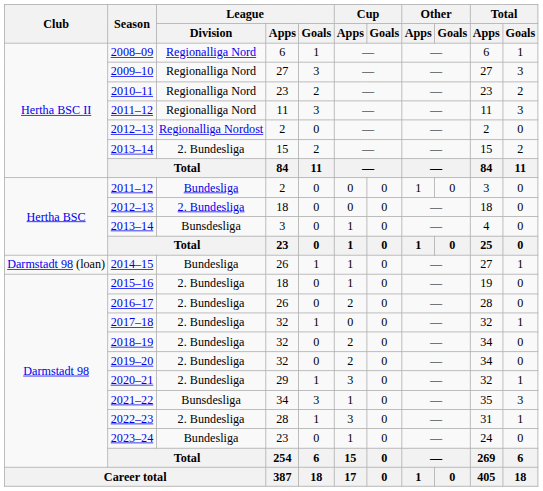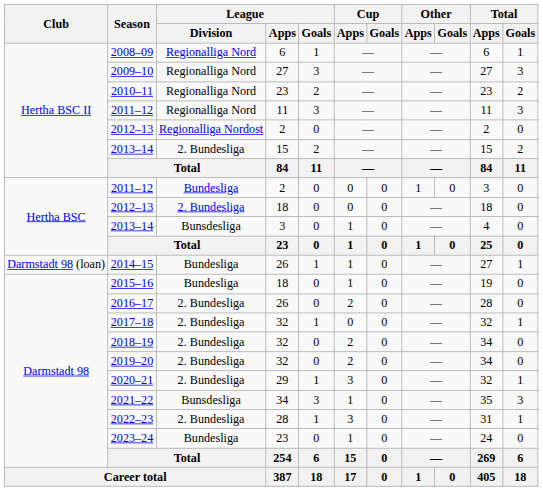 <table class="wikitable" style="text-align:center">
 <tr>
 <th rowspan="2">Club</th>
 <th rowspan="2">Season</th>
 <th colspan="3">League</th>
 <th colspan="2">Cup</th>
 <th colspan="2">Other</th>
 <th colspan="2">Total</th>
 </tr>
 <tr>
 <th>Division</th>
 <th>Apps</th>
 <th>Goals</th>
 <th>Apps</th>
 <th>Goals</th>
 <th>Apps</th>
 <th>Goals</th>
 <th>Apps</th>
 <th>Goals</th>
 </tr>
 <tr>
 <td rowspan="7"><a href='#'>Hertha BSC II</a></td>
 <td><a href='#'>2008–09</a></td>
 <td><a href='#'>Regionalliga Nord</a></td>
 <td>6</td>
 <td>1</td>
 <td colspan="2">—</td>
 <td colspan="2">—</td>
 <td>6</td>
 <td>1</td>
 </tr>
 <tr>
 <td><a href='#'>2009–10</a></td>
 <td>Regionalliga Nord</td>
 <td>27</td>
 <td>3</td>
 <td colspan="2">—</td>
 <td colspan="2">—</td>
 <td>27</td>
 <td>3</td>
 </tr>
 <tr>
 <td><a href='#'>2010–11</a></td>
 <td>Regionalliga Nord</td>
 <td>23</td>
 <td>2</td>
 <td colspan="2">—</td>
 <td colspan="2">—</td>
 <td>23</td>
 <td>2</td>
 </tr>
 <tr>
 <td><a href='#'>2011–12</a></td>
 <td>Regionalliga Nord</td>
 <td>11</td>
 <td>3</td>
 <td colspan="2">—</td>
 <td colspan="2">—</td>
 <td>11</td>
 <td>3</td>
 </tr>
 <tr>
 <td><a href='#'>2012–13</a></td>
 <td><a href='#'>Regionalliga Nordost</a></td>
 <td>2</td>
 <td>0</td>
 <td colspan="2">—</td>
 <td colspan="2">—</td>
 <td>2</td>
 <td>0</td>
 </tr>
 <tr>
 <td><a href='#'>2013–14</a></td>
 <td>2. Bundesliga</td>
 <td>15</td>
 <td>2</td>
 <td colspan="2">—</td>
 <td colspan="2">—</td>
 <td>15</td>
 <td>2</td>
 </tr>
 <tr>
 <th colspan="2">Total</th>
 <th>84</th>
 <th>11</th>
 <th colspan="2">—</th>
 <th colspan="2">—</th>
 <th>84</th>
 <th>11</th>
 </tr>
 <tr>
 <td rowspan="4"><a href='#'>Hertha BSC</a></td>
 <td><a href='#'>2011–12</a></td>
 <td><a href='#'>Bundesliga</a></td>
 <td>2</td>
 <td>0</td>
 <td>0</td>
 <td>0</td>
 <td>1</td>
 <td>0</td>
 <td>3</td>
 <td>0</td>
 </tr>
 <tr>
 <td><a href='#'>2012–13</a></td>
 <td><a href='#'>2. Bundesliga</a></td>
 <td>18</td>
 <td>0</td>
 <td>0</td>
 <td>0</td>
 <td colspan="2">—</td>
 <td>18</td>
 <td>0</td>
 </tr>
 <tr>
 <td><a href='#'>2013–14</a></td>
 <td>Bunsdesliga</td>
 <td>3</td>
 <td>0</td>
 <td>1</td>
 <td>0</td>
 <td colspan="2">—</td>
 <td>4</td>
 <td>0</td>
 </tr>
 <tr>
 <th colspan="2">Total</th>
 <th>23</th>
 <th>0</th>
 <th>1</th>
 <th>0</th>
 <th>1</th>
 <th>0</th>
 <th>25</th>
 <th>0</th>
 </tr>
 <tr>
 <td><a href='#'>Darmstadt 98</a> (loan)</td>
 <td><a href='#'>2014–15</a></td>
 <td>Bundesliga</td>
 <td>26</td>
 <td>1</td>
 <td>1</td>
 <td>0</td>
 <td colspan="2">—</td>
 <td>27</td>
 <td>1</td>
 </tr>
 <tr>
 <td rowspan="10"><a href='#'>Darmstadt 98</a></td>
 <td><a href='#'>2015–16</a></td>
-<td>2. Bundesliga</td>
+<td>Bundesliga</td>
 <td>18</td>
 <td>0</td>
 <td>1</td>
 <td>0</td>
 <td colspan="2">—</td>
 <td>19</td>
 <td>0</td>
 </tr>
 <tr>
 <td><a href='#'>2016–17</a></td>
 <td>2. Bundesliga</td>
 <td>26</td>
 <td>0</td>
 <td>2</td>
 <td>0</td>
 <td colspan="2">—</td>
 <td>28</td>
 <td>0</td>
 </tr>
 <tr>
 <td><a href='#'>2017–18</a></td>
 <td>2. Bundesliga</td>
 <td>32</td>
 <td>1</td>
 <td>0</td>
 <td>0</td>
 <td colspan="2">—</td>
 <td>32</td>
 <td>1</td>
 </tr>
 <tr>
 <td><a href='#'>2018–19</a></td>
 <td>2. Bundesliga</td>
 <td>32</td>
 <td>0</td>
 <td>2</td>
 <td>0</td>
 <td colspan="2">—</td>
 <td>34</td>
 <td>0</td>
 </tr>
 <tr>
 <td><a href='#'>2019–20</a></td>
 <td>2. Bundesliga</td>
 <td>32</td>
 <td>0</td>
 <td>2</td>
 <td>0</td>
 <td colspan="2">—</td>
 <td>34</td>
 <td>0</td>
 </tr>
 <tr>
 <td><a href='#'>2020–21</a></td>
 <td>2. Bundesliga</td>
 <td>29</td>
 <td>1</td>
 <td>3</td>
 <td>0</td>
 <td colspan="2">—</td>
 <td>32</td>
 <td>1</td>
 </tr>
 <tr>
 <td><a href='#'>2021–22</a></td>
 <td>Bunsdesliga</td>
 <td>34</td>
 <td>3</td>
 <td>1</td>
 <td>0</td>
 <td colspan="2">—</td>
 <td>35</td>
 <td>3</td>
 </tr>
 <tr>
 <td><a href='#'>2022–23</a></td>
 <td>2. Bundesliga</td>
 <td>28</td>
 <td>1</td>
 <td>3</td>
 <td>0</td>
 <td colspan="2">—</td>
 <td>31</td>
 <td>1</td>
 </tr>
 <tr>
 <td><a href='#'>2023–24</a></td>
 <td>Bundesliga</td>
 <td>23</td>
 <td>0</td>
 <td>1</td>
 <td>0</td>
 <td colspan="2">—</td>
 <td>24</td>
 <td>0</td>
 </tr>
 <tr>
 <th colspan="2">Total</th>
 <th>254</th>
 <th>6</th>
 <th>15</th>
 <th>0</th>
 <th colspan="2">—</th>
 <th>269</th>
 <th>6</th>
 </tr>
 <tr>
 <th colspan="3">Career total</th>
 <th>387</th>
 <th>18</th>
 <th>17</th>
 <th>0</th>
 <th>1</th>
 <th>0</th>
 <th>405</th>
 <th>18</th>
 </tr>
 </table>
